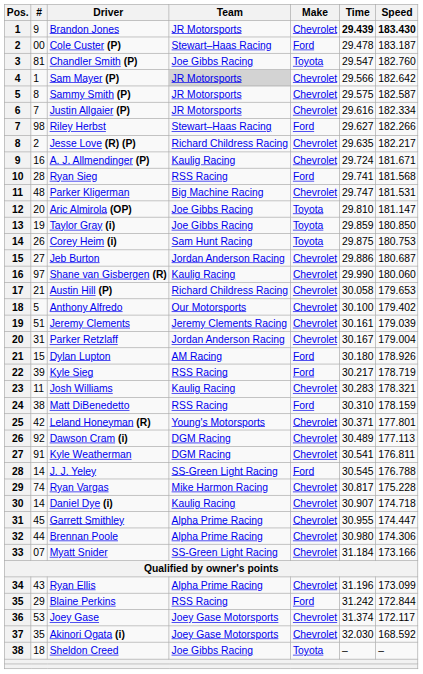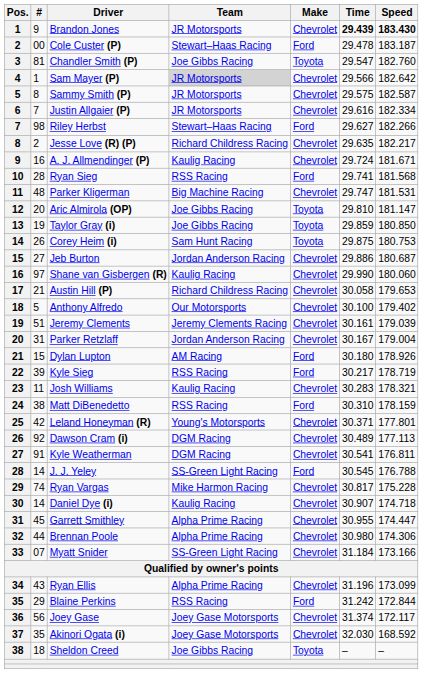 <table class="wikitable" style="font-size:95%">
 <tr>
 <th>Pos.</th>
 <th>#</th>
 <th>Driver</th>
 <th>Team</th>
 <th>Make</th>
 <th>Time</th>
 <th>Speed</th>
 </tr>
 <tr>
 <th>1</th>
 <td>9</td>
 <td><a href='#'>Brandon Jones</a></td>
 <td><a href='#'>JR Motorsports</a></td>
 <td><a href='#'>Chevrolet</a></td>
 <td><strong>29.439</strong></td>
 <td><strong>183.430</strong></td>
 </tr>
 <tr>
 <th>2</th>
 <td>00</td>
 <td><a href='#'>Cole Custer</a> <strong>(P)</strong></td>
 <td><a href='#'>Stewart–Haas Racing</a></td>
 <td><a href='#'>Ford</a></td>
 <td>29.478</td>
 <td>183.187</td>
 </tr>
 <tr>
 <th>3</th>
 <td>81</td>
 <td><a href='#'>Chandler Smith</a> <strong>(P)</strong></td>
 <td><a href='#'>Joe Gibbs Racing</a></td>
 <td><a href='#'>Toyota</a></td>
 <td>29.547</td>
 <td>182.760</td>
 </tr>
 <tr>
 <th>4</th>
 <td>1</td>
 <td><a href='#'>Sam Mayer</a> <strong>(P)</strong></td>
 <td style="background: lightgrey;"><a href='#'>JR Motorsports</a></td>
 <td><a href='#'>Chevrolet</a></td>
 <td>29.566</td>
 <td>182.642</td>
 </tr>
 <tr>
 <th>5</th>
 <td>8</td>
 <td><a href='#'>Sammy Smith</a> <strong>(P)</strong></td>
 <td><a href='#'>JR Motorsports</a></td>
 <td><a href='#'>Chevrolet</a></td>
 <td>29.575</td>
 <td>182.587</td>
 </tr>
 <tr>
 <th>6</th>
 <td>7</td>
 <td><a href='#'>Justin Allgaier</a> <strong>(P)</strong></td>
 <td><a href='#'>JR Motorsports</a></td>
 <td><a href='#'>Chevrolet</a></td>
 <td>29.616</td>
 <td>182.334</td>
 </tr>
 <tr>
 <th>7</th>
 <td>98</td>
 <td><a href='#'>Riley Herbst</a></td>
 <td><a href='#'>Stewart–Haas Racing</a></td>
 <td><a href='#'>Ford</a></td>
 <td>29.627</td>
 <td>182.266</td>
 </tr>
 <tr>
 <th>8</th>
 <td>2</td>
 <td><a href='#'>Jesse Love</a> <strong>(R)</strong> <strong>(P)</strong></td>
 <td><a href='#'>Richard Childress Racing</a></td>
 <td><a href='#'>Chevrolet</a></td>
 <td>29.635</td>
 <td>182.217</td>
 </tr>
 <tr>
 <th>9</th>
 <td>16</td>
 <td><a href='#'>A. J. Allmendinger</a> <strong>(P)</strong></td>
 <td><a href='#'>Kaulig Racing</a></td>
 <td><a href='#'>Chevrolet</a></td>
 <td>29.724</td>
 <td>181.671</td>
 </tr>
 <tr>
 <th>10</th>
 <td>28</td>
 <td><a href='#'>Ryan Sieg</a></td>
 <td><a href='#'>RSS Racing</a></td>
 <td><a href='#'>Ford</a></td>
 <td>29.741</td>
 <td>181.568</td>
 </tr>
 <tr>
 <th>11</th>
 <td>48</td>
 <td><a href='#'>Parker Kligerman</a></td>
 <td><a href='#'>Big Machine Racing</a></td>
 <td><a href='#'>Chevrolet</a></td>
 <td>29.747</td>
 <td>181.531</td>
 </tr>
 <tr>
 <th>12</th>
 <td>20</td>
 <td><a href='#'>Aric Almirola</a> <strong>(OP)</strong></td>
 <td><a href='#'>Joe Gibbs Racing</a></td>
 <td><a href='#'>Toyota</a></td>
 <td>29.810</td>
 <td>181.147</td>
 </tr>
 <tr>
 <th>13</th>
 <td>19</td>
 <td><a href='#'>Taylor Gray</a> <strong>(i)</strong></td>
 <td><a href='#'>Joe Gibbs Racing</a></td>
 <td><a href='#'>Toyota</a></td>
 <td>29.859</td>
 <td>180.850</td>
 </tr>
 <tr>
 <th>14</th>
 <td>26</td>
 <td><a href='#'>Corey Heim</a> <strong>(i)</strong></td>
 <td><a href='#'>Sam Hunt Racing</a></td>
 <td><a href='#'>Toyota</a></td>
 <td>29.875</td>
 <td>180.753</td>
 </tr>
 <tr>
 <th>15</th>
 <td>27</td>
 <td><a href='#'>Jeb Burton</a></td>
 <td><a href='#'>Jordan Anderson Racing</a></td>
 <td><a href='#'>Chevrolet</a></td>
 <td>29.886</td>
 <td>180.687</td>
 </tr>
 <tr>
 <th>16</th>
 <td>97</td>
 <td><a href='#'>Shane van Gisbergen</a> <strong>(R)</strong></td>
 <td><a href='#'>Kaulig Racing</a></td>
 <td><a href='#'>Chevrolet</a></td>
 <td>29.990</td>
 <td>180.060</td>
 </tr>
 <tr>
 <th>17</th>
 <td>21</td>
 <td><a href='#'>Austin Hill</a> <strong>(P)</strong></td>
 <td><a href='#'>Richard Childress Racing</a></td>
 <td><a href='#'>Chevrolet</a></td>
 <td>30.058</td>
 <td>179.653</td>
 </tr>
 <tr>
 <th>18</th>
 <td>5</td>
 <td><a href='#'>Anthony Alfredo</a></td>
 <td><a href='#'>Our Motorsports</a></td>
 <td><a href='#'>Chevrolet</a></td>
 <td>30.100</td>
 <td>179.402</td>
 </tr>
 <tr>
 <th>19</th>
 <td>51</td>
 <td><a href='#'>Jeremy Clements</a></td>
 <td><a href='#'>Jeremy Clements Racing</a></td>
 <td><a href='#'>Chevrolet</a></td>
 <td>30.161</td>
 <td>179.039</td>
 </tr>
 <tr>
 <th>20</th>
 <td>31</td>
 <td><a href='#'>Parker Retzlaff</a></td>
 <td><a href='#'>Jordan Anderson Racing</a></td>
 <td><a href='#'>Chevrolet</a></td>
 <td>30.167</td>
 <td>179.004</td>
 </tr>
 <tr>
 <th>21</th>
 <td>15</td>
 <td><a href='#'>Dylan Lupton</a></td>
 <td><a href='#'>AM Racing</a></td>
 <td><a href='#'>Ford</a></td>
 <td>30.180</td>
 <td>178.926</td>
 </tr>
 <tr>
 <th>22</th>
 <td>39</td>
 <td><a href='#'>Kyle Sieg</a></td>
 <td><a href='#'>RSS Racing</a></td>
 <td><a href='#'>Ford</a></td>
 <td>30.217</td>
 <td>178.719</td>
 </tr>
 <tr>
 <th>23</th>
 <td>11</td>
 <td><a href='#'>Josh Williams</a></td>
 <td><a href='#'>Kaulig Racing</a></td>
 <td><a href='#'>Chevrolet</a></td>
 <td>30.283</td>
 <td>178.321</td>
 </tr>
 <tr>
 <th>24</th>
 <td>38</td>
 <td><a href='#'>Matt DiBenedetto</a></td>
 <td><a href='#'>RSS Racing</a></td>
 <td><a href='#'>Ford</a></td>
 <td>30.310</td>
 <td>178.159</td>
 </tr>
 <tr>
 <th>25</th>
 <td>42</td>
 <td><a href='#'>Leland Honeyman</a> <strong>(R)</strong></td>
 <td><a href='#'>Young's Motorsports</a></td>
 <td><a href='#'>Chevrolet</a></td>
 <td>30.371</td>
 <td>177.801</td>
 </tr>
 <tr>
 <th>26</th>
 <td>92</td>
 <td><a href='#'>Dawson Cram</a> <strong>(i)</strong></td>
 <td><a href='#'>DGM Racing</a></td>
 <td><a href='#'>Chevrolet</a></td>
 <td>30.489</td>
 <td>177.113</td>
 </tr>
 <tr>
 <th>27</th>
 <td>91</td>
 <td><a href='#'>Kyle Weatherman</a></td>
 <td><a href='#'>DGM Racing</a></td>
 <td><a href='#'>Chevrolet</a></td>
 <td>30.541</td>
 <td>176.811</td>
 </tr>
 <tr>
 <th>28</th>
 <td>14</td>
 <td><a href='#'>J. J. Yeley</a></td>
 <td><a href='#'>SS-Green Light Racing</a></td>
 <td><a href='#'>Ford</a></td>
 <td>30.545</td>
 <td>176.788</td>
 </tr>
 <tr>
 <th>29</th>
 <td>74</td>
 <td><a href='#'>Ryan Vargas</a></td>
 <td><a href='#'>Mike Harmon Racing</a></td>
 <td><a href='#'>Chevrolet</a></td>
 <td>30.817</td>
 <td>175.228</td>
 </tr>
 <tr>
 <th>30</th>
 <td>14</td>
 <td><a href='#'>Daniel Dye</a> <strong>(i)</strong></td>
 <td><a href='#'>Kaulig Racing</a></td>
 <td><a href='#'>Chevrolet</a></td>
 <td>30.907</td>
 <td>174.718</td>
 </tr>
 <tr>
 <th>31</th>
 <td>45</td>
 <td><a href='#'>Garrett Smithley</a></td>
 <td><a href='#'>Alpha Prime Racing</a></td>
 <td><a href='#'>Chevrolet</a></td>
 <td>30.955</td>
 <td>174.447</td>
 </tr>
 <tr>
 <th>32</th>
 <td>44</td>
 <td><a href='#'>Brennan Poole</a></td>
 <td><a href='#'>Alpha Prime Racing</a></td>
 <td><a href='#'>Chevrolet</a></td>
 <td>30.980</td>
 <td>174.306</td>
 </tr>
 <tr>
 <th>33</th>
 <td>07</td>
 <td><a href='#'>Myatt Snider</a></td>
 <td><a href='#'>SS-Green Light Racing</a></td>
 <td><a href='#'>Chevrolet</a></td>
 <td>31.184</td>
 <td>173.166</td>
 </tr>
 <tr>
 <th colspan="7">Qualified by owner's points</th>
 </tr>
 <tr>
 <th>34</th>
 <td>43</td>
 <td><a href='#'>Ryan Ellis</a></td>
 <td><a href='#'>Alpha Prime Racing</a></td>
 <td><a href='#'>Chevrolet</a></td>
 <td>31.196</td>
 <td>173.099</td>
 </tr>
 <tr>
 <th>35</th>
 <td>29</td>
 <td><a href='#'>Blaine Perkins</a></td>
 <td><a href='#'>RSS Racing</a></td>
 <td><a href='#'>Ford</a></td>
 <td>31.242</td>
 <td>172.844</td>
 </tr>
 <tr>
 <th>36</th>
-<td>53</td>
+<td>56</td>
 <td><a href='#'>Joey Gase</a></td>
 <td><a href='#'>Joey Gase Motorsports</a></td>
 <td><a href='#'>Chevrolet</a></td>
 <td>31.374</td>
 <td>172.117</td>
 </tr>
 <tr>
 <th>37</th>
 <td>35</td>
 <td><a href='#'>Akinori Ogata</a> <strong>(i)</strong></td>
 <td><a href='#'>Joey Gase Motorsports</a></td>
 <td><a href='#'>Chevrolet</a></td>
 <td>32.030</td>
 <td>168.592</td>
 </tr>
 <tr>
 <th>38</th>
 <td>18</td>
 <td><a href='#'>Sheldon Creed</a></td>
 <td><a href='#'>Joe Gibbs Racing</a></td>
 <td><a href='#'>Toyota</a></td>
 <td>–</td>
 <td>–</td>
 </tr>
 <tr>
 <th colspan="7"></th>
 </tr>
 <tr>
 <th colspan="7"></th>
 </tr>
 </table>
